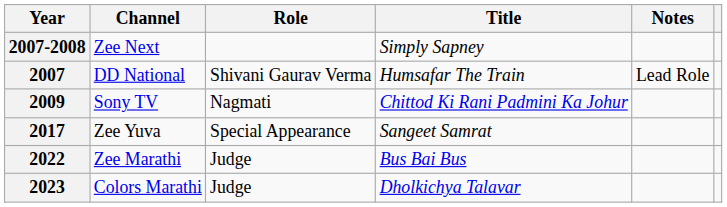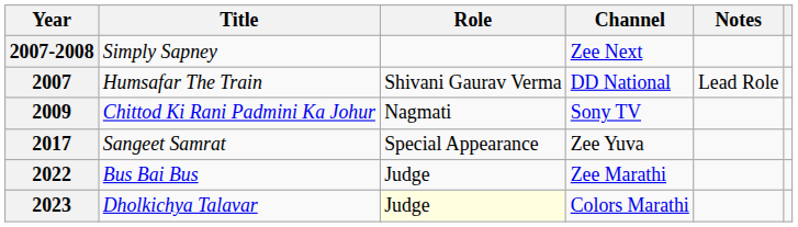 <table class="wikitable plainrowheaders sortable" style="margin-right: 0;">
 <tr>
 <th scope="col">Year</th>
+<th scope="col">Title</th>
+<th scope="col">Role</th>
 <th scope="col">Channel</th>
-<th scope="col">Role</th>
-<th scope="col">Title</th>
 <th scope="col" class="unsortable">Notes</th>
 <th scope="col" class="unsortable"></th>
 </tr>
 <tr>
 <th scope="row" style="text-align: center;">2007-2008</th>
+<td><em>Simply Sapney</em></td>
+<td></td>
 <td><a href='#'>Zee Next</a></td>
-<td></td>
-<td><em>Simply Sapney</em></td>
 <td></td>
 <td style="text-align: center;"></td>
 </tr>
 <tr>
 <th scope="row" style="text-align: center;">2007</th>
+<td><em>Humsafar The Train</em></td>
+<td>Shivani Gaurav Verma</td>
 <td><a href='#'>DD National</a></td>
-<td>Shivani Gaurav Verma</td>
-<td><em>Humsafar The Train</em></td>
 <td>Lead Role</td>
 <td style="text-align: center;"></td>
 </tr>
 <tr>
 <th scope="row" style="text-align: center;">2009</th>
+<td><em><a href='#'>Chittod Ki Rani Padmini Ka Johur</a></em></td>
+<td>Nagmati</td>
 <td><a href='#'>Sony TV</a></td>
-<td>Nagmati</td>
-<td><em><a href='#'>Chittod Ki Rani Padmini Ka Johur</a></em></td>
 <td></td>
 <td style="text-align: center;"></td>
 </tr>
 <tr>
 <th scope="row" style="text-align: center;">2017</th>
+<td><em>Sangeet Samrat</em></td>
+<td>Special Appearance</td>
 <td>Zee Yuva</td>
-<td>Special Appearance</td>
-<td><em>Sangeet Samrat</em></td>
 <td></td>
 <td style="text-align: center;"></td>
 </tr>
 <tr>
 <th scope="row" style="text-align: center;">2022</th>
+<td><em><a href='#'>Bus Bai Bus</a></em></td>
+<td>Judge</td>
 <td><a href='#'>Zee Marathi</a></td>
-<td>Judge</td>
-<td><em><a href='#'>Bus Bai Bus</a></em></td>
 <td></td>
 <td style="text-align: center;"></td>
 </tr>
 <tr>
 <th scope="row" style="text-align: center;">2023</th>
+<td><em><a href='#'>Dholkichya Talavar</a></em></td>
+<td style="background: lightyellow;">Judge</td>
 <td><a href='#'>Colors Marathi</a></td>
-<td>Judge</td>
-<td><em><a href='#'>Dholkichya Talavar</a></em></td>
 <td></td>
 <td style="text-align: center;"></td>
 </tr>
 </table>
